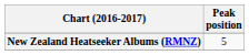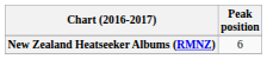 <table class="wikitable sortable plainrowheaders" style="text-align:center">
 <tr>
 <th scope="col">Chart (2016-2017)</th>
 <th scope="col">Peak<br> position</th>
 </tr>
 <tr>
 </tr>
 <tr>
 </tr>
 <tr>
 </tr>
 <tr>
 </tr>
 <tr>
 </tr>
 <tr>
 </tr>
 <tr>
 </tr>
 <tr>
 </tr>
 <tr>
 </tr>
 <tr>
 </tr>
 <tr>
 </tr>
 <tr>
 </tr>
 <tr>
 <th scope="row">New Zealand Heatseeker Albums (<a href='#'>RMNZ</a>)</th>
-<td>5</td>
+<td>6</td>
 </tr>
 <tr>
 </tr>
 <tr>
 </tr>
 <tr>
 </tr>
 <tr>
 </tr>
 <tr>
 </tr>
 <tr>
 </tr>
 <tr>
 </tr>
 <tr>
 </tr>
 <tr>
 </tr>
 <tr>
 </tr>
 <tr>
 </tr>
 <tr>
 </tr>
 <tr>
 </tr>
 </table>
